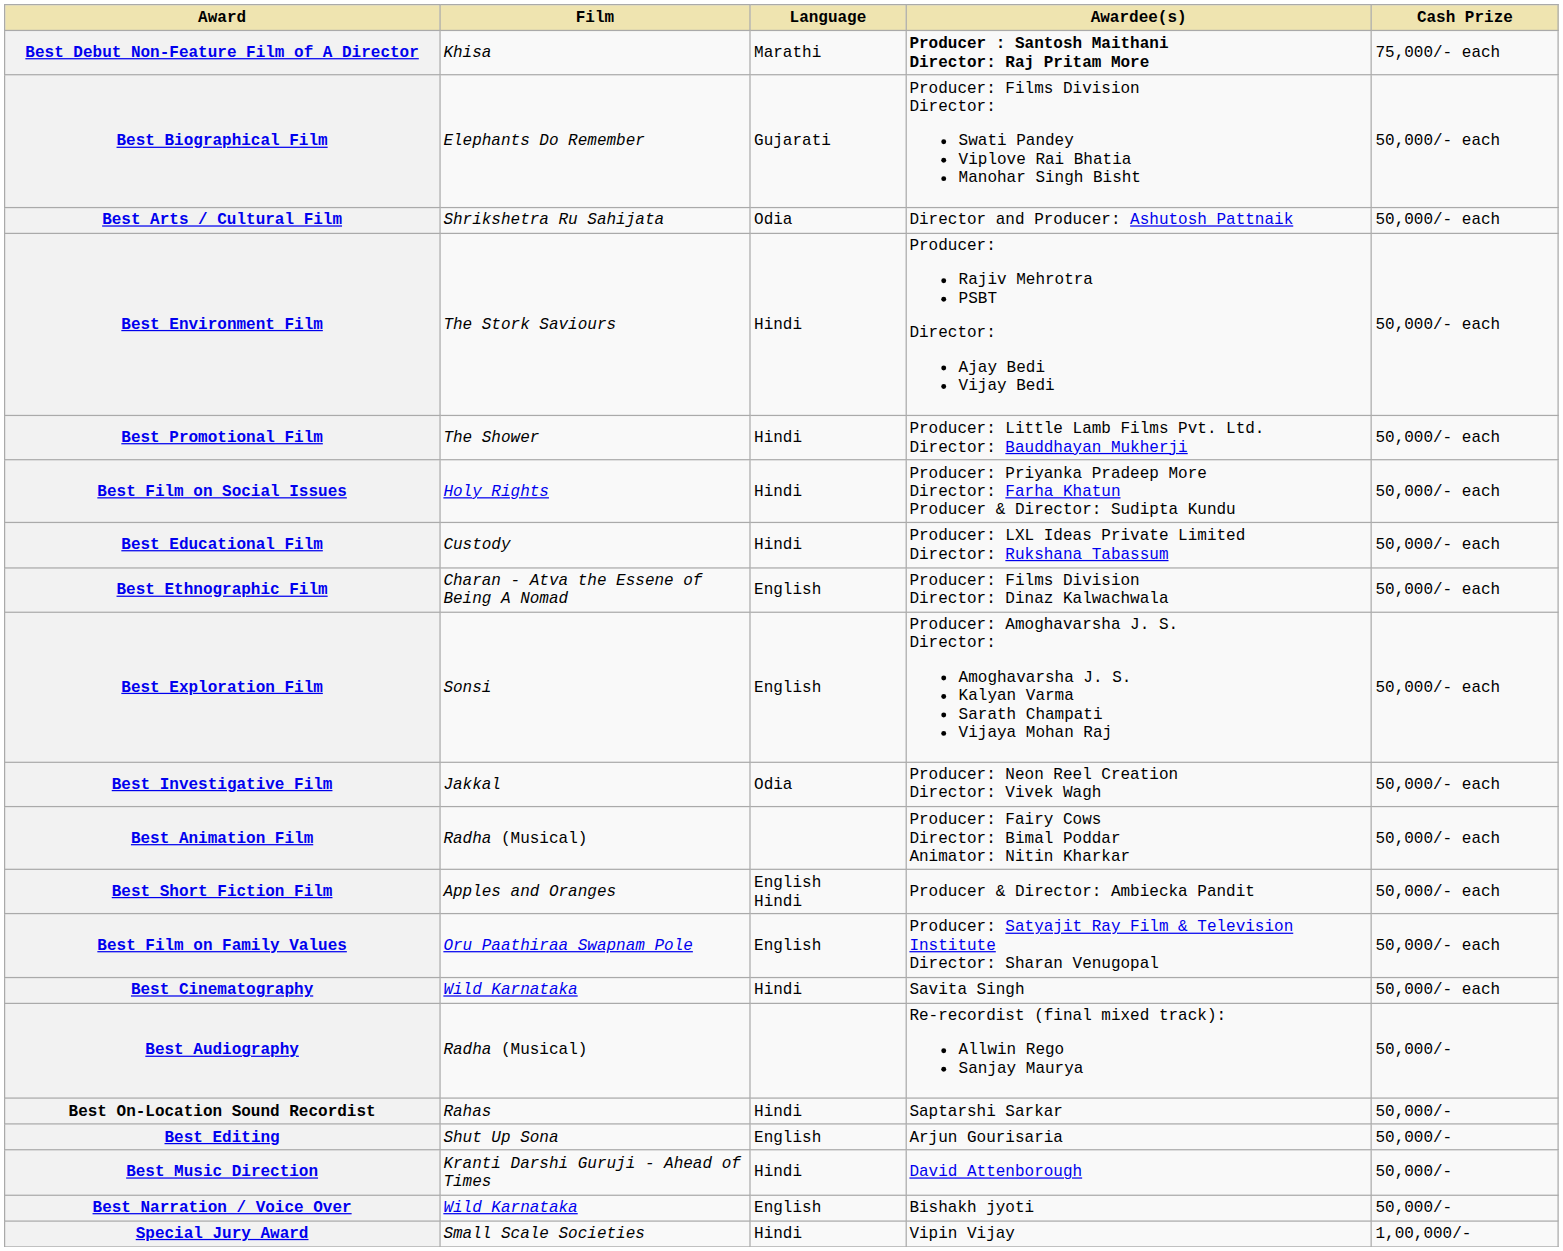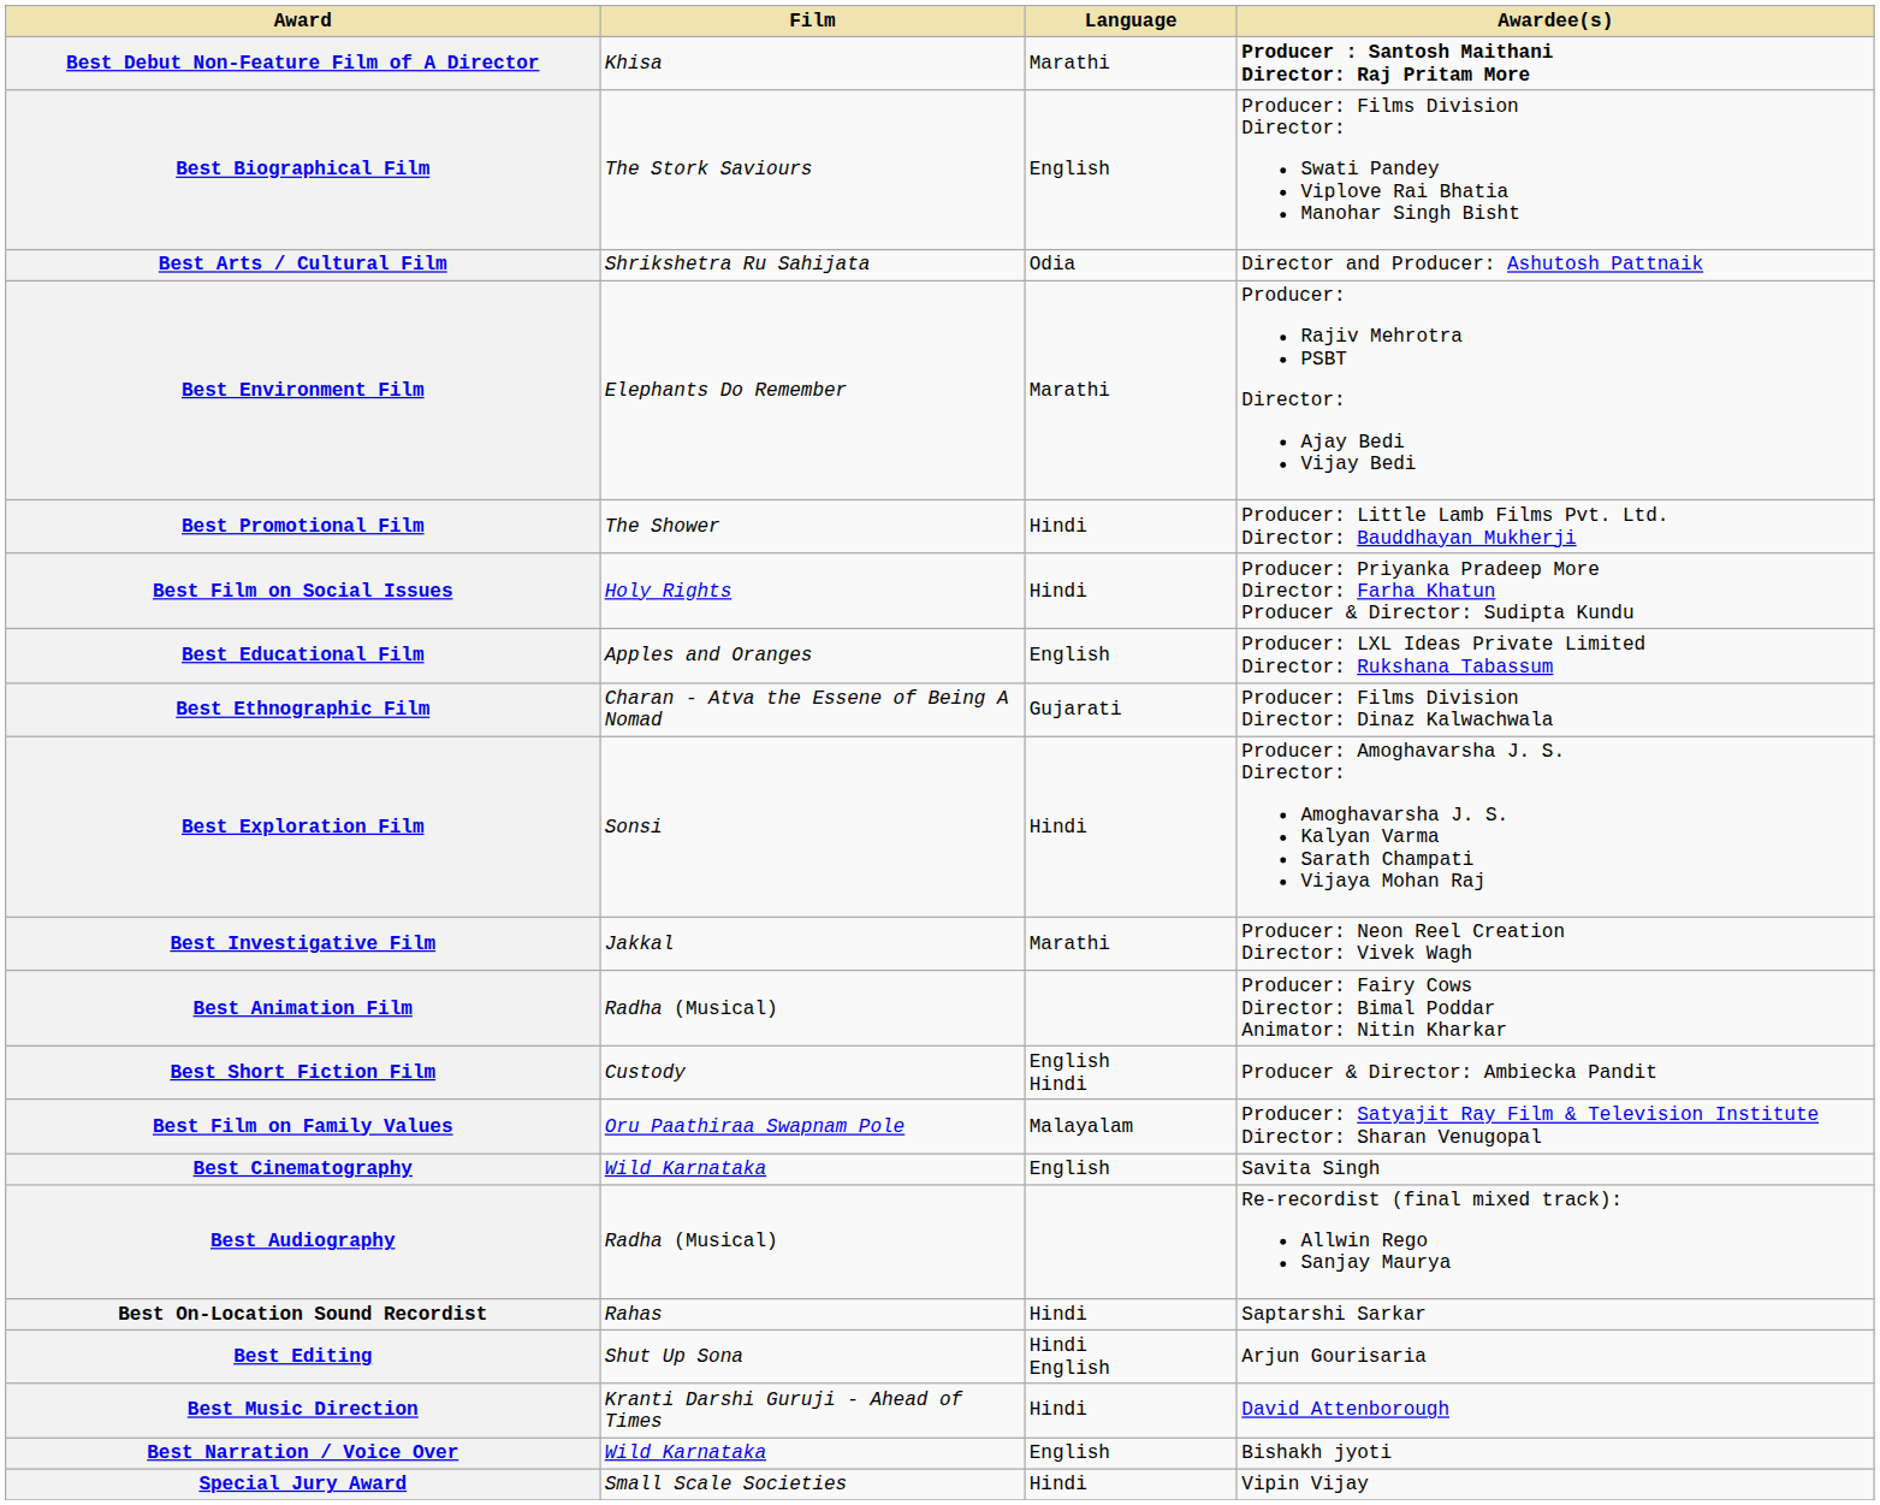 <table class="wikitable plainrowheaders" style="width:100%;">
 <tr>
 <th style="background-color:#EFE4B0;width:28%;">Award</th>
 <th style="background-color:#EFE4B0;width:20%;">Film</th>
 <th style="background-color:#EFE4B0;width:10%;">Language</th>
 <th style="background-color:#EFE4B0;width:30%;">Awardee(s)</th>
-<th style="background-color:#EFE4B0;width:12%;">Cash Prize</th>
 </tr>
 <tr>
 <th scope="row"><a href='#'>Best Debut Non-Feature Film of A Director</a></th>
 <td><em>Khisa</em></td>
 <td>Marathi</td>
 <td><strong>Producer : Santosh Maithani <br>Director: Raj Pritam More</strong></td>
-<td> 75,000/- each</td>
 </tr>
 <tr>
 <th scope="row"><a href='#'>Best Biographical Film</a></th>
-<td><em>Elephants Do Remember</em></td>
-<td>Gujarati</td>
+<td><em>The Stork Saviours</em></td>
+<td>English</td>
 <td>Producer: Films Division<br>Director:<br><ul><li>Swati Pandey</li><li>Viplove Rai Bhatia</li><li>Manohar Singh Bisht</li></ul></td>
-<td> 50,000/- each</td>
 </tr>
 <tr>
 <th scope="row"><a href='#'>Best Arts / Cultural Film</a></th>
 <td><em>Shrikshetra Ru Sahijata</em></td>
 <td>Odia</td>
 <td>Director and Producer: <a href='#'>Ashutosh Pattnaik</a></td>
-<td> 50,000/- each</td>
 </tr>
 <tr>
 <th scope="row"><a href='#'>Best Environment Film</a></th>
-<td><em>The Stork Saviours</em></td>
-<td>Hindi</td>
+<td><em>Elephants Do Remember</em></td>
+<td>Marathi</td>
 <td>Producer:<br><ul><li>Rajiv Mehrotra</li><li>PSBT</li></ul>Director:<ul><li>Ajay Bedi</li><li>Vijay Bedi</li></ul></td>
-<td> 50,000/- each</td>
 </tr>
 <tr>
 <th scope="row"><a href='#'>Best Promotional Film</a></th>
 <td><em>The Shower</em></td>
 <td>Hindi</td>
 <td>Producer: Little Lamb Films Pvt. Ltd.<br>Director: <a href='#'>Bauddhayan Mukherji</a></td>
-<td> 50,000/- each</td>
 </tr>
 <tr>
 <th scope="row"><a href='#'>Best Film on Social Issues</a></th>
 <td><em><a href='#'>Holy Rights</a></em></td>
 <td>Hindi</td>
 <td>Producer: Priyanka Pradeep More<br>Director: <a href='#'>Farha Khatun</a><br>Producer & Director: Sudipta Kundu</td>
-<td> 50,000/- each</td>
 </tr>
 <tr>
 <th scope="row"><a href='#'>Best Educational Film</a></th>
-<td><em>Custody</em></td>
-<td>Hindi</td>
+<td><em>Apples and Oranges</em></td>
+<td>English</td>
 <td>Producer: LXL Ideas Private Limited<br>Director:  <a href='#'>Rukshana Tabassum</a></td>
-<td> 50,000/- each</td>
 </tr>
 <tr>
 <th scope="row"><a href='#'>Best Ethnographic Film</a></th>
 <td><em>Charan - Atva the Essene of Being A Nomad</em></td>
-<td>English</td>
+<td>Gujarati</td>
 <td>Producer: Films Division<br>Director: Dinaz Kalwachwala</td>
-<td> 50,000/- each</td>
 </tr>
 <tr>
 <th scope="row"><a href='#'>Best Exploration Film</a></th>
 <td><em>Sonsi</em></td>
-<td>English</td>
+<td>Hindi</td>
 <td>Producer: Amoghavarsha J. S.<br>Director:<br><ul><li>Amoghavarsha J. S.</li><li>Kalyan Varma</li><li>Sarath Champati</li><li>Vijaya Mohan Raj</li></ul></td>
-<td> 50,000/- each</td>
 </tr>
 <tr>
 <th scope="row"><a href='#'>Best Investigative Film</a></th>
 <td><em>Jakkal</em></td>
-<td>Odia</td>
+<td>Marathi</td>
 <td>Producer: Neon Reel Creation<br>Director: Vivek Wagh</td>
-<td> 50,000/- each</td>
 </tr>
 <tr>
 <th scope="row"><a href='#'>Best Animation Film</a></th>
 <td><em>Radha</em> (Musical)</td>
 <td></td>
 <td>Producer: Fairy Cows<br>Director: Bimal Poddar<br>Animator: Nitin Kharkar</td>
-<td> 50,000/- each</td>
 </tr>
 <tr>
 <th scope="row"><a href='#'>Best Short Fiction Film</a></th>
-<td><em>Apples and Oranges</em></td>
+<td><em>Custody</em></td>
 <td>English<br>Hindi</td>
 <td>Producer & Director: Ambiecka Pandit</td>
-<td> 50,000/- each</td>
 </tr>
 <tr>
 <th scope="row"><a href='#'>Best Film on Family Values</a></th>
 <td><em><a href='#'>Oru Paathiraa Swapnam Pole</a></em></td>
-<td>English</td>
+<td>Malayalam</td>
 <td>Producer: <a href='#'>Satyajit Ray Film & Television Institute</a><br>Director: Sharan Venugopal</td>
-<td> 50,000/- each</td>
 </tr>
 <tr>
 <th scope="row"><a href='#'>Best Cinematography</a></th>
 <td><em><a href='#'>Wild Karnataka</a></em></td>
-<td>Hindi</td>
+<td>English</td>
 <td>Savita Singh</td>
-<td> 50,000/- each</td>
 </tr>
 <tr>
 <th scope="row"><a href='#'>Best Audiography</a></th>
 <td><em>Radha</em> (Musical)</td>
 <td></td>
 <td>Re-recordist (final mixed track):<br><ul><li>Allwin Rego</li><li>Sanjay Maurya</li></ul></td>
-<td> 50,000/-</td>
 </tr>
 <tr>
 <th scope="row">Best On-Location Sound Recordist</th>
 <td><em>Rahas</em></td>
 <td>Hindi</td>
 <td>Saptarshi Sarkar</td>
-<td> 50,000/-</td>
 </tr>
 <tr>
 <th scope="row"><a href='#'>Best Editing</a></th>
 <td><em>Shut Up Sona</em></td>
-<td>English</td>
+<td>Hindi<br>English</td>
 <td>Arjun Gourisaria</td>
-<td> 50,000/-</td>
 </tr>
 <tr>
 <th scope="row"><a href='#'>Best Music Direction</a></th>
 <td><em>Kranti Darshi Guruji - Ahead of Times</em></td>
 <td>Hindi</td>
 <td><a href='#'>David Attenborough</a></td>
-<td> 50,000/-</td>
 </tr>
 <tr>
 <th scope="row"><a href='#'>Best Narration / Voice Over</a></th>
 <td><em><a href='#'>Wild Karnataka</a></em></td>
 <td>English</td>
 <td>Bishakh jyoti</td>
-<td> 50,000/-</td>
 </tr>
 <tr>
 <th scope="row"><a href='#'>Special Jury Award</a></th>
 <td><em>Small Scale Societies</em></td>
 <td>Hindi</td>
 <td>Vipin Vijay</td>
-<td> 1,00,000/-</td>
 </tr>
 </table>
